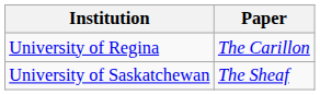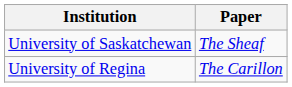 <table class="wikitable sortable">
 <tr>
 <th>Institution</th>
 <th>Paper</th>
 </tr>
 <tr>
+<td><a href='#'>University of Saskatchewan</a></td>
+<td><em><a href='#'>The Sheaf</a></em></td>
+</tr>
+<tr>
 <td><a href='#'>University of Regina</a></td>
 <td><em><a href='#'>The Carillon</a></em></td>
 </tr>
-<tr>
-<td><a href='#'>University of Saskatchewan</a></td>
-<td><em><a href='#'>The Sheaf</a></em></td>
-</tr>
 </table>
